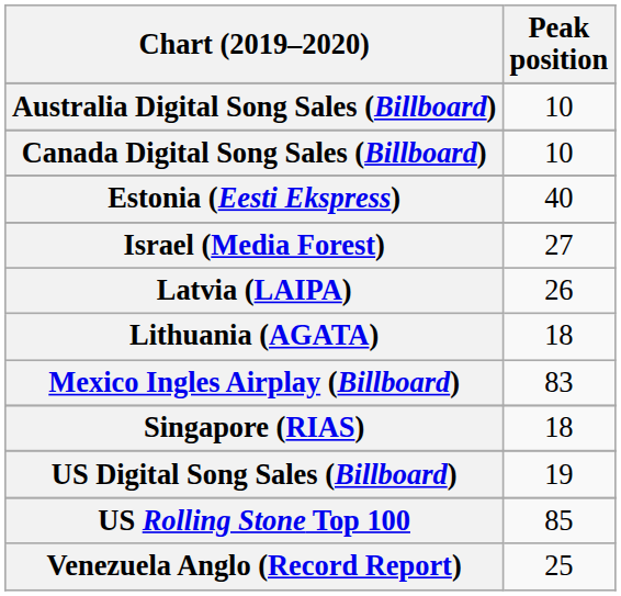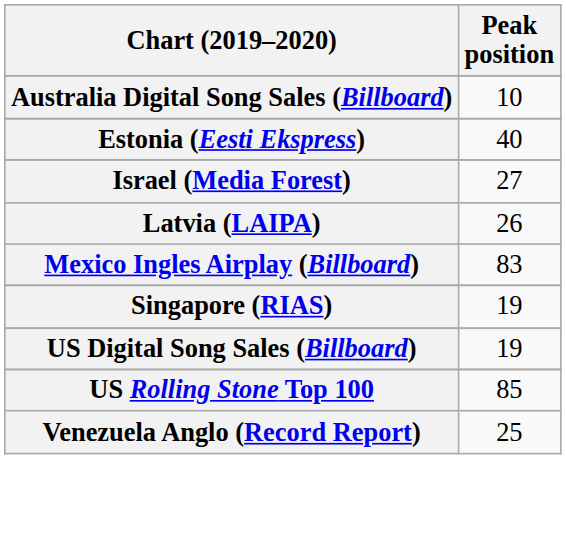 <table class="wikitable sortable plainrowheaders" style="text-align:center">
 <tr>
 <th scope="col">Chart (2019–2020)</th>
 <th scope="col">Peak<br>position</th>
 </tr>
 <tr>
 </tr>
 <tr>
 <th scope="row">Australia Digital Song Sales (<em><a href='#'>Billboard</a></em>)</th>
 <td>10</td>
 </tr>
 <tr>
 </tr>
 <tr>
 </tr>
 <tr>
-</tr>
-<tr>
-<th scope="row">Canada Digital Song Sales  (<em><a href='#'>Billboard</a></em>)</th>
-<td>10</td>
 </tr>
 <tr>
 </tr>
 <tr>
 </tr>
 <tr>
 <th scope="row">Estonia (<em><a href='#'>Eesti Ekspress</a></em>)</th>
 <td>40</td>
 </tr>
 <tr>
 </tr>
 <tr>
 </tr>
 <tr>
 </tr>
 <tr>
 <th scope="row">Israel (<a href='#'>Media Forest</a>)</th>
 <td>27</td>
 </tr>
 <tr>
 <th scope="row">Latvia (<a href='#'>LAIPA</a>)</th>
 <td>26</td>
 </tr>
 <tr>
-<th scope="row">Lithuania (<a href='#'>AGATA</a>)</th>
-<td>18</td>
-</tr>
-<tr>
 <th scope="row"><a href='#'>Mexico Ingles Airplay</a> (<em><a href='#'>Billboard</a></em>)</th>
 <td>83</td>
 </tr>
 <tr>
 </tr>
 <tr>
 </tr>
 <tr>
 </tr>
 <tr>
 </tr>
 <tr>
 </tr>
 <tr>
 <th scope="row">Singapore (<a href='#'>RIAS</a>)</th>
-<td>18</td>
+<td>19</td>
 </tr>
 <tr>
 </tr>
 <tr>
 </tr>
 <tr>
 </tr>
 <tr>
 </tr>
 <tr>
 </tr>
 <tr>
 <th scope="row">US Digital Song Sales  (<em><a href='#'>Billboard</a></em>)</th>
 <td>19</td>
 </tr>
 <tr>
 </tr>
 <tr>
 <th scope="row">US <a href='#'><em>Rolling Stone</em> Top 100</a></th>
 <td>85</td>
 </tr>
 <tr>
 <th scope="row">Venezuela Anglo (<a href='#'>Record Report</a>)</th>
 <td>25</td>
 </tr>
 </table>
